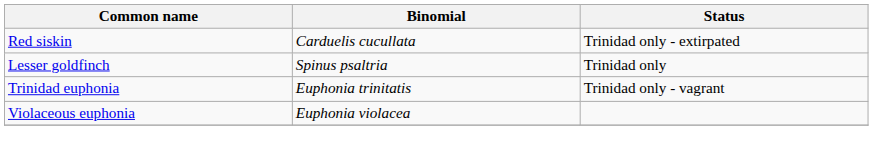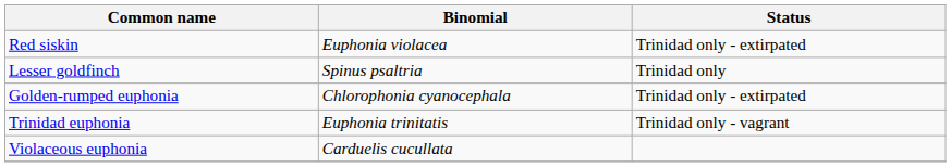 <table width=72% class="wikitable">
 <tr>
 <th width=24%>Common name</th>
 <th width=24%>Binomial</th>
 <th width=24%>Status</th>
 </tr>
 <tr>
 <td><a href='#'>Red siskin</a></td>
-<td><em>Carduelis cucullata</em></td>
+<td><em>Euphonia violacea</em></td>
 <td>Trinidad only - extirpated</td>
 </tr>
 <tr>
 <td><a href='#'>Lesser goldfinch</a></td>
 <td><em>Spinus psaltria</em></td>
 <td>Trinidad only</td>
 </tr>
 <tr>
+<td><a href='#'>Golden-rumped euphonia</a></td>
+<td><em>Chlorophonia cyanocephala</em></td>
+<td>Trinidad only - extirpated</td>
+</tr>
+<tr>
 <td><a href='#'>Trinidad euphonia</a></td>
 <td><em>Euphonia trinitatis</em></td>
 <td>Trinidad only - vagrant</td>
 </tr>
 <tr>
 <td><a href='#'>Violaceous euphonia</a></td>
-<td><em>Euphonia violacea</em></td>
+<td><em>Carduelis cucullata</em></td>
 <td></td>
 </tr>
 <tr>
 </tr>
 </table>
